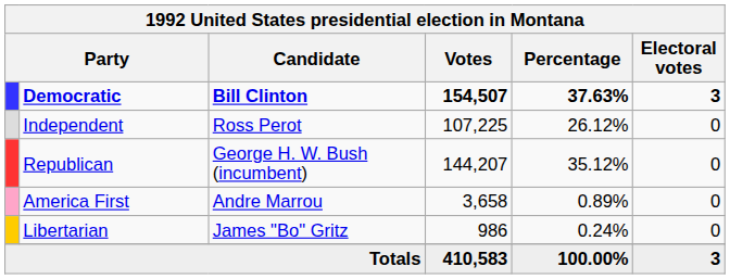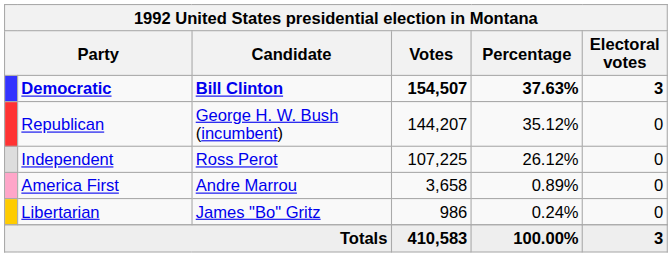 <table class="wikitable" style="font-size: 95%;">
 <tr>
 <th colspan="6">1992 United States presidential election in Montana</th>
 </tr>
 <tr>
 <th colspan="2" style="width: 15em">Party</th>
 <th style="width: 17em">Candidate</th>
 <th style="width: 5em">Votes</th>
 <th style="width: 7em">Percentage</th>
 <th style="width: 5em">Electoral votes</th>
 </tr>
 <tr>
 <th style="background-color:#3333FF; width: 3px"></th>
 <td style="width: 130px"><strong><a href='#'>Democratic</a></strong></td>
 <td><strong><a href='#'>Bill Clinton</a></strong></td>
 <td align="right"><strong>154,507</strong></td>
 <td align="right"><strong>37.63%</strong></td>
 <td align="right"><strong>3</strong></td>
 </tr>
 <tr>
+<th style="background-color:#FF3333; width: 3px"></th>
+<td style="width: 130px"><a href='#'>Republican</a></td>
+<td><a href='#'>George H. W. Bush</a> (<a href='#'>incumbent</a>)</td>
+<td align="right">144,207</td>
+<td align="right">35.12%</td>
+<td align="right">0</td>
+</tr>
+<tr>
 <th style="background-color:#DDDDDD; width: 3px"></th>
 <td style="width: 130px"><a href='#'>Independent</a></td>
 <td><a href='#'>Ross Perot</a></td>
 <td align="right">107,225</td>
 <td align="right">26.12%</td>
-<td align="right">0</td>
-</tr>
-<tr>
-<th style="background-color:#FF3333; width: 3px"></th>
-<td style="width: 130px"><a href='#'>Republican</a></td>
-<td><a href='#'>George H. W. Bush</a> (<a href='#'>incumbent</a>)</td>
-<td align="right">144,207</td>
-<td align="right">35.12%</td>
 <td align="right">0</td>
 </tr>
 <tr>
 <th style="background-color:#FFA6C9; width: 3px"></th>
 <td style="width: 130px"><a href='#'>America First</a></td>
 <td><a href='#'>Andre Marrou</a></td>
 <td align="right">3,658</td>
 <td align="right">0.89%</td>
 <td align="right">0</td>
 </tr>
 <tr>
 <th style="background-color:#FFCC00; width: 3px"></th>
 <td style="width: 130px"><a href='#'>Libertarian</a></td>
 <td><a href='#'>James "Bo" Gritz</a></td>
 <td align="right">986</td>
 <td align="right">0.24%</td>
 <td align="right">0</td>
 </tr>
 <tr>
 </tr>
 <tr bgcolor="#EEEEEE">
 <td colspan="3" align="right"><strong>Totals</strong></td>
 <td align="right"><strong>410,583</strong></td>
 <td align="right"><strong>100.00%</strong></td>
 <td align="right"><strong>3</strong></td>
 </tr>
 </table>
